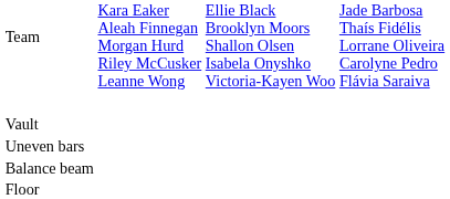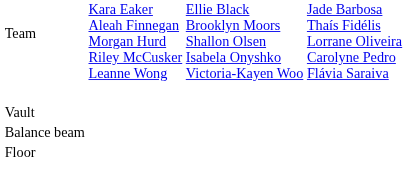 <table>
 <tr>
 <td>Team<br></td>
 <td><br><a href='#'>Kara Eaker</a><br><a href='#'>Aleah Finnegan</a><br><a href='#'>Morgan Hurd</a><br><a href='#'>Riley McCusker</a><br><a href='#'>Leanne Wong</a></td>
 <td><br><a href='#'>Ellie Black</a><br><a href='#'>Brooklyn Moors</a><br><a href='#'>Shallon Olsen</a><br><a href='#'>Isabela Onyshko</a><br><a href='#'>Victoria-Kayen Woo</a></td>
 <td><br><a href='#'>Jade Barbosa</a><br><a href='#'>Thaís Fidélis</a><br><a href='#'>Lorrane Oliveira</a><br><a href='#'>Carolyne Pedro</a><br><a href='#'>Flávia Saraiva</a></td>
 </tr>
 <tr>
 <td><br></td>
 <td></td>
 <td></td>
 <td></td>
 </tr>
 <tr>
 <td>Vault<br></td>
 <td></td>
 <td></td>
 <td></td>
 </tr>
 <tr>
-<td>Uneven bars<br></td>
-<td></td>
-<td></td>
-<td></td>
-</tr>
-<tr>
 <td>Balance beam<br></td>
 <td></td>
 <td></td>
 <td></td>
 </tr>
 <tr>
 <td>Floor<br></td>
 <td></td>
 <td></td>
 <td></td>
 </tr>
 </table>
